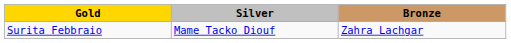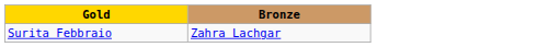 <table class="wikitable" style="text-align:left">
 <tr align="center">
 <td width=200 bgcolor=gold><strong>Gold</strong></td>
-<td width=200 bgcolor=silver><strong>Silver</strong></td>
 <td width=200 bgcolor=CC9966><strong>Bronze</strong></td>
 </tr>
 <tr>
 <td><a href='#'>Surita Febbraio</a><br><em></em></td>
-<td><a href='#'>Mame Tacko Diouf</a><br><em></em></td>
 <td><a href='#'>Zahra Lachgar</a><br><em></em></td>
 </tr>
 </table>
